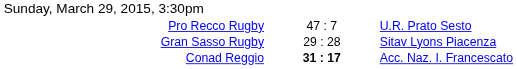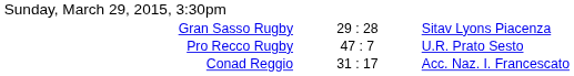 <table style="width:70%;" cellspacing="1">
 <tr>
 <th width=35%></th>
 <th width=15%></th>
 <th></th>
 </tr>
 <tr>
 <td>Sunday, March 29, 2015, 3:30pm</td>
 </tr>
 <tr style=font-size:90%>
+<td align=right><a href='#'>Gran Sasso Rugby</a></td>
+<td align=center>29 : 28</td>
+<td><a href='#'>Sitav Lyons Piacenza</a></td>
+</tr>
+<tr style=font-size:90%>
 <td align=right><a href='#'>Pro Recco Rugby</a></td>
 <td align=center>47 : 7</td>
 <td><a href='#'>U.R. Prato Sesto</a></td>
 </tr>
 <tr style=font-size:90%>
-<td align=right><a href='#'>Gran Sasso Rugby</a></td>
-<td align=center>29 : 28</td>
-<td><a href='#'>Sitav Lyons Piacenza</a></td>
-</tr>
-<tr style=font-size:90%>
 <td align=right><a href='#'>Conad Reggio</a></td>
-<td align=center><strong>31 : 17</strong></td>
+<td align=center>31 : 17</td>
 <td><a href='#'>Acc. Naz. I. Francescato</a></td>
 </tr>
 </table>
